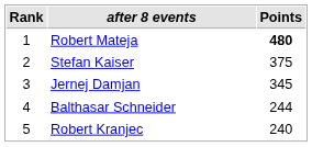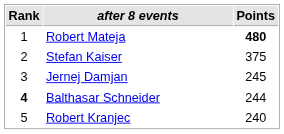 <table cellspacing="1" cellpadding="3" style="border:1px solid #AAAAAA;font-size:86%">
 <tr bgcolor="#E4E4E4">
 <th style="border-bottom:1px solid #AAAAAA" width=10>Rank</th>
 <th style="border-bottom:1px solid #AAAAAA" width=200><em>after 8 events</em></th>
 <th style="border-bottom:1px solid #AAAAAA" width=20>Points</th>
 </tr>
 <tr>
 <td align=center>1</td>
 <td align=left> <a href='#'>Robert Mateja</a></td>
 <td align=center><strong>480</strong></td>
 </tr>
 <tr>
 <td align=center>2</td>
 <td align=left> <a href='#'>Stefan Kaiser</a></td>
 <td align=center>375</td>
 </tr>
 <tr>
 <td align=center>3</td>
 <td align=left> <a href='#'>Jernej Damjan</a></td>
-<td align=center>345</td>
+<td align=center>245</td>
 </tr>
 <tr>
-<td align=center>4</td>
+<td align=center><strong>4</strong></td>
 <td align=left> <a href='#'>Balthasar Schneider</a></td>
 <td align=center>244</td>
 </tr>
 <tr>
 <td align=center>5</td>
 <td align=left> <a href='#'>Robert Kranjec</a></td>
 <td align=center>240</td>
 </tr>
 </table>
